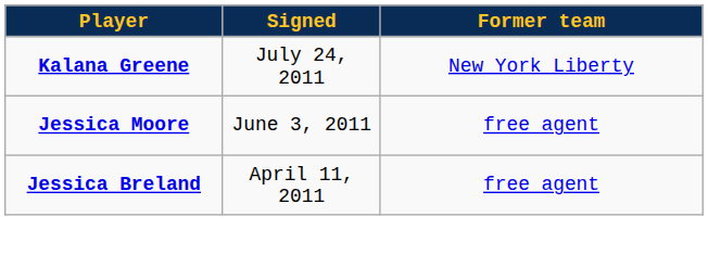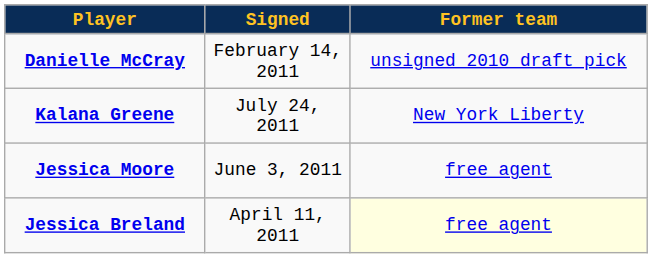 <table class="wikitable" style="text-align: center">
 <tr align="center" bgcolor="#dddddd">
 <td style="background:#092C57;color:#FFC322; width:140px"><strong>Player</strong></td>
 <td style="background:#092C57;color:#FFC322; width:100px"><strong>Signed</strong></td>
 <td style="background:#092C57;color:#FFC322; width:210px"><strong>Former team</strong></td>
+</tr>
+<tr style="height:40px">
+<td><strong><a href='#'>Danielle McCray</a></strong></td>
+<td>February 14, 2011</td>
+<td><a href='#'>unsigned 2010 draft pick</a></td>
 </tr>
 <tr style="height:40px">
 <td><strong><a href='#'>Kalana Greene</a></strong></td>
 <td>July 24, 2011</td>
 <td><a href='#'>New York Liberty</a></td>
 </tr>
 <tr style="height:40px">
 <td><strong><a href='#'>Jessica Moore</a></strong></td>
 <td>June 3, 2011</td>
 <td><a href='#'>free agent</a></td>
 </tr>
 <tr style="height:40px">
 <td><strong><a href='#'>Jessica Breland</a></strong></td>
 <td>April 11, 2011</td>
-<td><a href='#'>free agent</a></td>
+<td style="background: lightyellow;"><a href='#'>free agent</a></td>
 </tr>
 </table>
